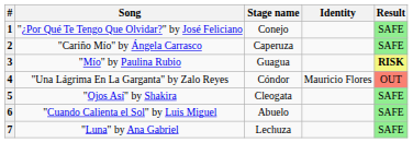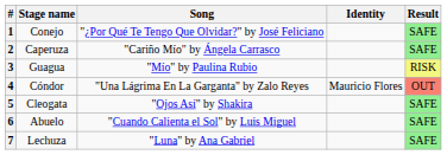 <table class="wikitable plainrowheaders" style="text-align: center;">
 <tr>
 <th>#</th>
+<th>Stage name</th>
 <th>Song</th>
-<th>Stage name</th>
 <th>Identity</th>
 <th>Result</th>
 </tr>
 <tr>
 <th>1</th>
+<td>Conejo</td>
 <td>"<a href='#'>¿Por Qué Te Tengo Que Olvidar?</a>" by <a href='#'>José Feliciano</a></td>
-<td>Conejo</td>
 <td></td>
 <td bgcolor=lightgreen>SAFE</td>
 </tr>
 <tr>
 <th>2</th>
+<td>Caperuza</td>
 <td>"Cariño Mío" by <a href='#'>Ángela Carrasco</a></td>
-<td>Caperuza</td>
 <td></td>
 <td bgcolor=lightgreen>SAFE</td>
 </tr>
 <tr>
 <th>3</th>
+<td>Guagua</td>
 <td>"<a href='#'>Mío</a>" by <a href='#'>Paulina Rubio</a></td>
-<td>Guagua</td>
 <td></td>
-<td bgcolor=#F3F781><strong>RISK</strong></td>
+<td bgcolor=#F3F781>RISK</td>
 </tr>
 <tr>
 <th>4</th>
+<td>Cóndor</td>
 <td>"Una Lágrima En La Garganta" by Zalo Reyes</td>
-<td>Cóndor</td>
 <td>Mauricio Flores</td>
 <td bgcolor=salmon>OUT</td>
 </tr>
 <tr>
 <th>5</th>
+<td>Cleogata</td>
 <td>"<a href='#'>Ojos Así</a>" by <a href='#'>Shakira</a></td>
-<td>Cleogata</td>
 <td></td>
 <td bgcolor=lightgreen>SAFE</td>
 </tr>
 <tr>
 <th>6</th>
+<td>Abuelo</td>
 <td>"<a href='#'>Cuando Calienta el Sol</a>" by <a href='#'>Luis Miguel</a></td>
-<td>Abuelo</td>
 <td></td>
 <td bgcolor=lightgreen>SAFE</td>
 </tr>
 <tr>
 <th>7</th>
+<td>Lechuza</td>
 <td>"<a href='#'>Luna</a>" by <a href='#'>Ana Gabriel</a></td>
-<td>Lechuza</td>
 <td></td>
 <td bgcolor=lightgreen>SAFE</td>
 </tr>
 </table>
